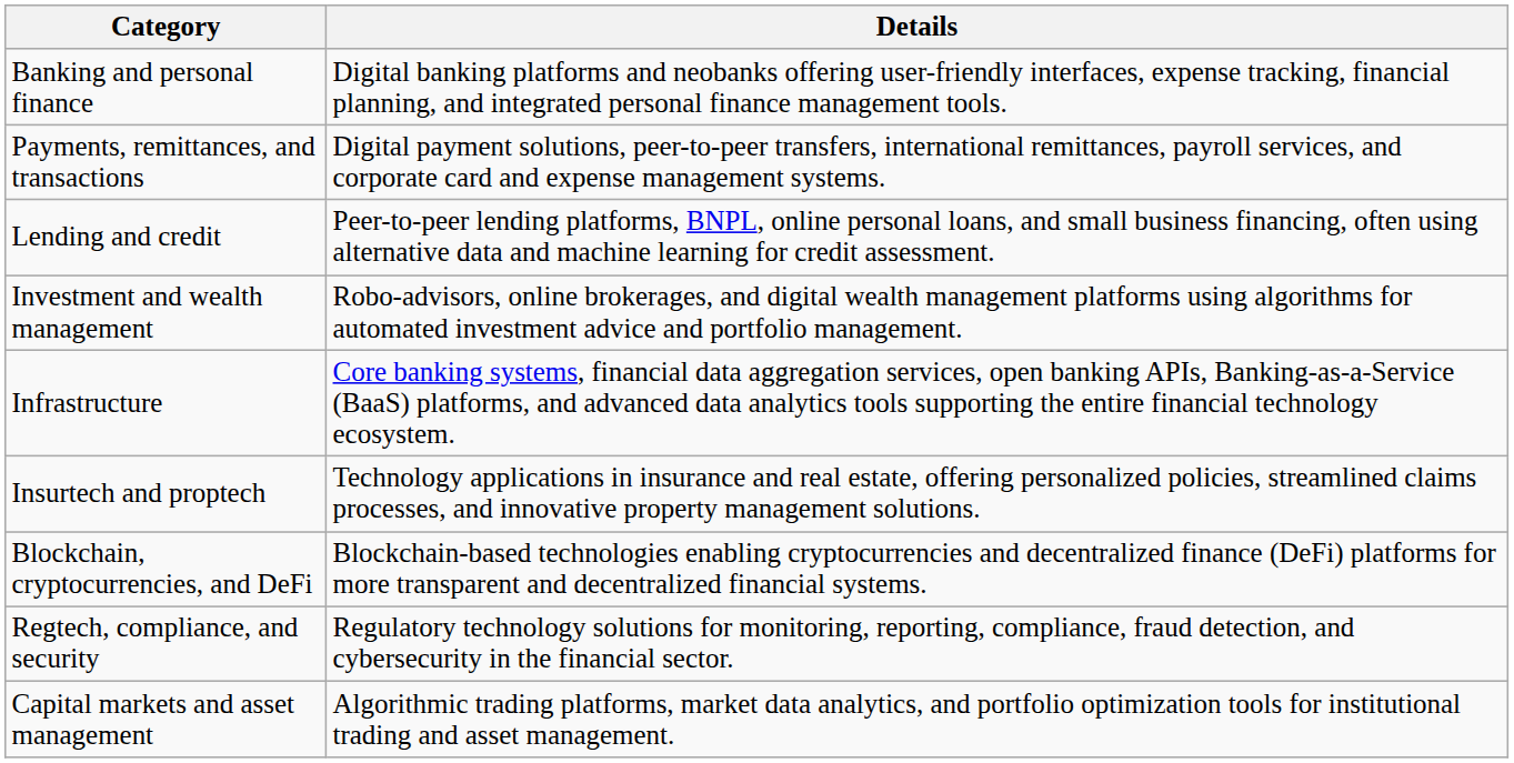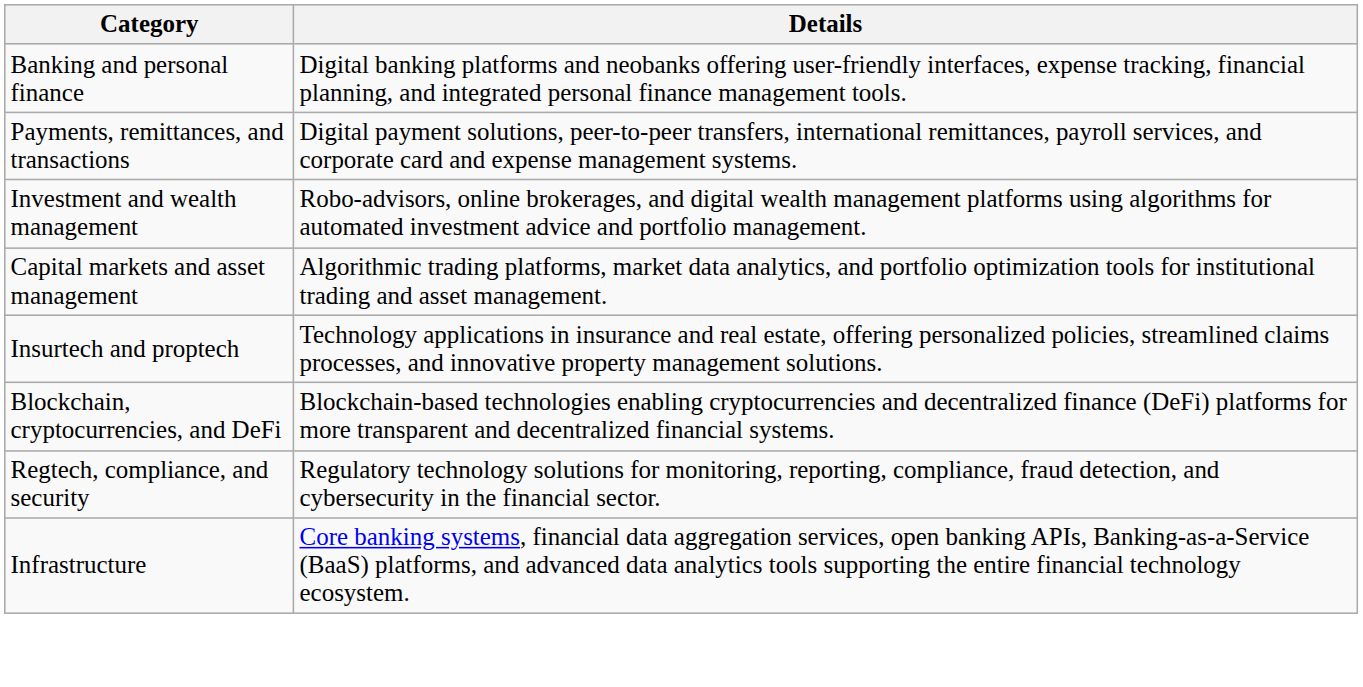 <table class="wikitable">
 <tr>
 <th>Category</th>
 <th>Details</th>
 </tr>
 <tr>
 <td>Banking and personal finance</td>
 <td>Digital banking platforms and neobanks offering user-friendly interfaces, expense tracking, financial planning, and integrated personal finance management tools.</td>
 </tr>
 <tr>
 <td>Payments, remittances, and transactions</td>
 <td>Digital payment solutions, peer-to-peer transfers, international remittances, payroll services, and corporate card and expense management systems.</td>
 </tr>
 <tr>
-<td>Lending and credit</td>
-<td>Peer-to-peer lending platforms, <a href='#'>BNPL</a>, online personal loans, and small business financing, often using alternative data and machine learning for credit assessment.</td>
-</tr>
-<tr>
 <td>Investment and wealth management</td>
 <td>Robo-advisors, online brokerages, and digital wealth management platforms using algorithms for automated investment advice and portfolio management.</td>
 </tr>
 <tr>
-<td>Infrastructure</td>
-<td><a href='#'>Core banking systems</a>, financial data aggregation services, open banking APIs, Banking-as-a-Service (BaaS) platforms, and advanced data analytics tools supporting the entire financial technology ecosystem.</td>
+<td>Capital markets and asset management</td>
+<td>Algorithmic trading platforms, market data analytics, and portfolio optimization tools for institutional trading and asset management.</td>
 </tr>
 <tr>
 <td>Insurtech and proptech</td>
 <td>Technology applications in insurance and real estate, offering personalized policies, streamlined claims processes, and innovative property management solutions.</td>
 </tr>
 <tr>
 <td>Blockchain, cryptocurrencies, and DeFi</td>
 <td>Blockchain-based technologies enabling cryptocurrencies and decentralized finance (DeFi) platforms for more transparent and decentralized financial systems.</td>
 </tr>
 <tr>
 <td>Regtech, compliance, and security</td>
 <td>Regulatory technology solutions for monitoring, reporting, compliance, fraud detection, and cybersecurity in the financial sector.</td>
 </tr>
 <tr>
-<td>Capital markets and asset management</td>
-<td>Algorithmic trading platforms, market data analytics, and portfolio optimization tools for institutional trading and asset management.</td>
+<td>Infrastructure</td>
+<td><a href='#'>Core banking systems</a>, financial data aggregation services, open banking APIs, Banking-as-a-Service (BaaS) platforms, and advanced data analytics tools supporting the entire financial technology ecosystem.</td>
 </tr>
 </table>
